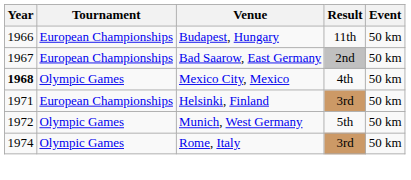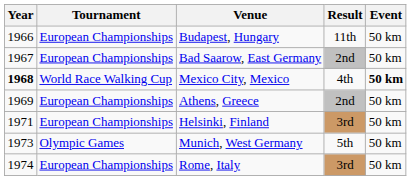 <table class="wikitable" style="border-collapse: collapse; font-size: 90%;">
 <tr>
 <th>Year</th>
 <th>Tournament</th>
 <th>Venue</th>
 <th>Result</th>
 <th>Event</th>
 </tr>
 <tr>
 <td>1966</td>
 <td><a href='#'>European Championships</a></td>
 <td><a href='#'>Budapest</a>, <a href='#'>Hungary</a></td>
 <td align="center">11th</td>
 <td>50 km</td>
 </tr>
 <tr>
 <td>1967</td>
 <td><a href='#'>European Championships</a></td>
 <td><a href='#'>Bad Saarow</a>, <a href='#'>East Germany</a></td>
 <td bgcolor="silver" align="center">2nd</td>
 <td>50 km</td>
 </tr>
 <tr>
 <td><strong>1968</strong></td>
-<td><a href='#'>Olympic Games</a></td>
+<td><a href='#'>World Race Walking Cup</a></td>
 <td><a href='#'>Mexico City</a>, <a href='#'>Mexico</a></td>
 <td align="center">4th</td>
+<td><strong>50 km</strong></td>
+</tr>
+<tr>
+<td>1969</td>
+<td><a href='#'>European Championships</a></td>
+<td><a href='#'>Athens</a>, <a href='#'>Greece</a></td>
+<td bgcolor="silver" align="center">2nd</td>
 <td>50 km</td>
 </tr>
 <tr>
 <td>1971</td>
 <td><a href='#'>European Championships</a></td>
 <td><a href='#'>Helsinki</a>, <a href='#'>Finland</a></td>
 <td bgcolor="cc9966" align="center">3rd</td>
 <td>50 km</td>
 </tr>
 <tr>
-<td>1972</td>
+<td>1973</td>
 <td><a href='#'>Olympic Games</a></td>
 <td><a href='#'>Munich</a>, <a href='#'>West Germany</a></td>
 <td align="center">5th</td>
 <td>50 km</td>
 </tr>
 <tr>
 <td>1974</td>
-<td><a href='#'>Olympic Games</a></td>
+<td><a href='#'>European Championships</a></td>
 <td><a href='#'>Rome</a>, <a href='#'>Italy</a></td>
 <td bgcolor="cc9966" align="center">3rd</td>
 <td>50 km</td>
 </tr>
 </table>
